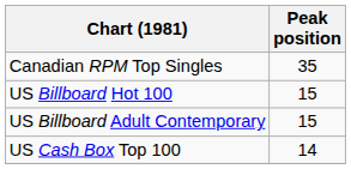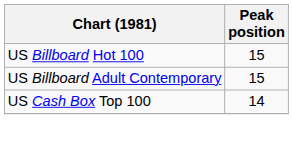 <table class="wikitable sortable">
 <tr>
 <th>Chart (1981)</th>
 <th>Peak<br>position</th>
-</tr>
-<tr>
-<td>Canadian <em>RPM</em> Top Singles</td>
-<td style="text-align:center;">35</td>
 </tr>
 <tr>
 <td>US <em><a href='#'>Billboard</a></em> <a href='#'>Hot 100</a></td>
 <td style="text-align:center;">15</td>
 </tr>
 <tr>
 <td>US <em>Billboard</em> <a href='#'>Adult Contemporary</a></td>
 <td style="text-align:center;">15</td>
 </tr>
 <tr>
 <td>US <em><a href='#'>Cash Box</a></em> Top 100 </td>
 <td style="text-align:center;">14</td>
 </tr>
 <tr>
 </tr>
 </table>
